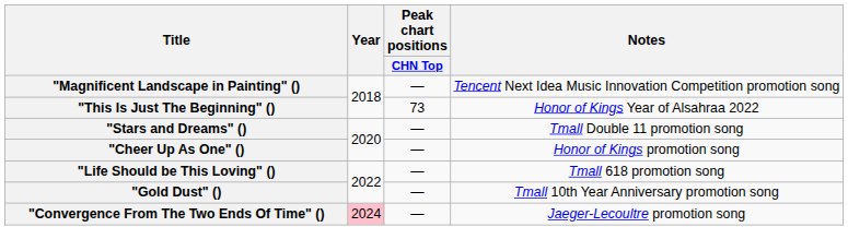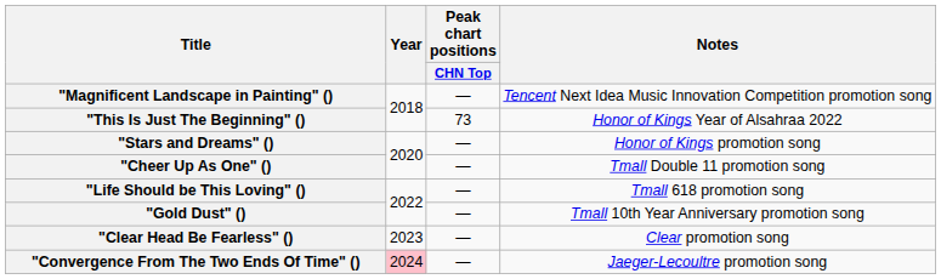 <table class="wikitable plainrowheaders" style="text-align:center;">
 <tr>
 <th rowspan="2" scope="col" style="width:25em;">Title</th>
 <th rowspan="2" scope="col">Year</th>
 <th scope="col">Peak chart positions</th>
 <th rowspan="2" scope="col">Notes</th>
 </tr>
 <tr>
 <th scope="col" style="width:3em;font-size:90%;"><a href='#'>CHN Top</a><br></th>
 </tr>
 <tr>
 <th scope="row">"Magnificent Landscape in Painting" ()</th>
 <td rowspan="2">2018</td>
 <td>—</td>
 <td><em><a href='#'>Tencent</a></em> Next Idea Music Innovation Competition promotion song</td>
 </tr>
 <tr>
 <th scope="row">"This Is Just The Beginning" ()</th>
 <td>73</td>
 <td><em><a href='#'>Honor of Kings</a></em> Year of Alsahraa 2022</td>
 </tr>
 <tr>
 <th scope="row">"Stars and Dreams" ()</th>
 <td rowspan="2">2020</td>
 <td>—</td>
-<td><em><a href='#'>Tmall</a></em> Double 11 promotion song</td>
+<td><em><a href='#'>Honor of Kings</a></em> promotion song</td>
 </tr>
 <tr>
 <th scope="row">"Cheer Up As One" ()</th>
 <td>—</td>
-<td><em><a href='#'>Honor of Kings</a></em> promotion song</td>
+<td><em><a href='#'>Tmall</a></em> Double 11 promotion song</td>
 </tr>
 <tr>
 <th scope="row">"Life Should be This Loving" ()</th>
 <td rowspan="2">2022</td>
 <td>—</td>
 <td><em><a href='#'>Tmall</a></em> 618 promotion song</td>
 </tr>
 <tr>
 <th scope="row">"Gold Dust" ()</th>
 <td>—</td>
 <td><em><a href='#'>Tmall</a></em> 10th Year Anniversary promotion song</td>
 </tr>
 <tr>
+<th scope="row">"Clear Head Be Fearless" ()</th>
+<td>2023</td>
+<td>—</td>
+<td><em><a href='#'>Clear</a></em> promotion song</td>
+</tr>
+<tr>
 <th scope="row">"Convergence From The Two Ends Of Time" ()</th>
 <td style="background: pink;">2024</td>
 <td>—</td>
 <td><a href='#'><em>Jaeger-Lecoultre</em></a> promotion song</td>
 </tr>
 </table>
